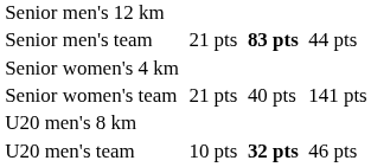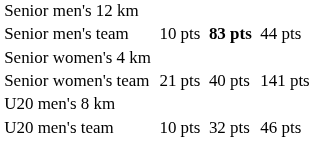 <table>
 <tr>
 <td>Senior men's 12 km</td>
 <td></td>
 <td></td>
 <td></td>
 <td></td>
 <td></td>
 <td></td>
 </tr>
 <tr>
 <td>Senior men's team</td>
 <td></td>
-<td>21 pts</td>
+<td>10 pts</td>
 <td></td>
 <td><strong>83 pts</strong></td>
 <td></td>
 <td>44 pts</td>
 </tr>
 <tr>
 <td>Senior women's 4 km</td>
 <td></td>
 <td></td>
 <td></td>
 <td></td>
 <td></td>
 <td></td>
 </tr>
 <tr>
 <td>Senior women's team</td>
 <td></td>
 <td>21 pts</td>
 <td></td>
 <td>40 pts</td>
 <td></td>
 <td>141 pts</td>
 </tr>
 <tr>
 <td>U20 men's 8 km</td>
 <td></td>
 <td></td>
 <td></td>
 <td></td>
 <td></td>
 <td></td>
 </tr>
 <tr>
 <td>U20 men's team</td>
 <td></td>
 <td>10 pts</td>
 <td></td>
-<td><strong>32 pts</strong></td>
+<td>32 pts</td>
 <td></td>
 <td>46 pts</td>
 </tr>
 </table>
